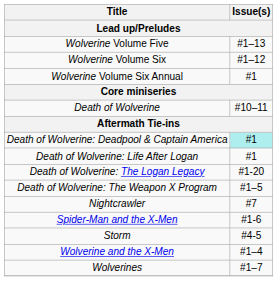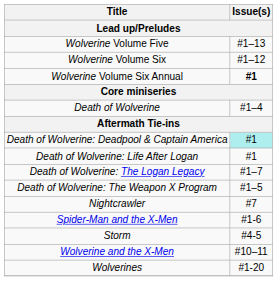 <table class="wikitable" style="text-align:center; width:auto;">
 <tr>
 <th>Title</th>
 <th>Issue(s)</th>
 </tr>
 <tr>
 <th colspan="3">Lead up/Preludes</th>
 </tr>
 <tr>
 <td><em>Wolverine</em> Volume Five</td>
 <td>#1–13</td>
 </tr>
 <tr>
 <td><em>Wolverine</em> Volume Six</td>
 <td>#1–12</td>
 </tr>
 <tr>
 <td><em>Wolverine</em> Volume Six Annual</td>
-<td>#1</td>
+<td><strong>#1</strong></td>
 </tr>
 <tr>
 <th colspan="3">Core miniseries</th>
 </tr>
 <tr>
 <td><em>Death of Wolverine</em></td>
-<td>#10–11</td>
+<td>#1–4</td>
 </tr>
 <tr>
 <th colspan="3">Aftermath Tie-ins</th>
 </tr>
 <tr>
 <td><em>Death of Wolverine: Deadpool & Captain America</em></td>
 <td style="background: paleturquoise;">#1</td>
 </tr>
 <tr>
 <td><em>Death of Wolverine: Life After Logan</em></td>
 <td>#1</td>
 </tr>
 <tr>
 <td><em>Death of Wolverine: <a href='#'>The Logan Legacy</a></em></td>
-<td>#1-20</td>
+<td>#1–7</td>
 </tr>
 <tr>
 <td><em>Death of Wolverine: The Weapon X Program</em></td>
 <td>#1–5</td>
 </tr>
 <tr>
 <td><em>Nightcrawler</em></td>
 <td>#7</td>
 </tr>
 <tr>
 <td><em><a href='#'>Spider-Man and the X-Men</a></em></td>
 <td>#1-6</td>
 </tr>
 <tr>
 <td><em>Storm</em></td>
 <td>#4-5</td>
 </tr>
 <tr>
 <td><em><a href='#'>Wolverine and the X-Men</a></em></td>
-<td>#1–4</td>
+<td>#10–11</td>
 </tr>
 <tr>
 <td><em>Wolverines</em></td>
-<td>#1–7</td>
+<td>#1-20</td>
 </tr>
 <tr>
 </tr>
 </table>
